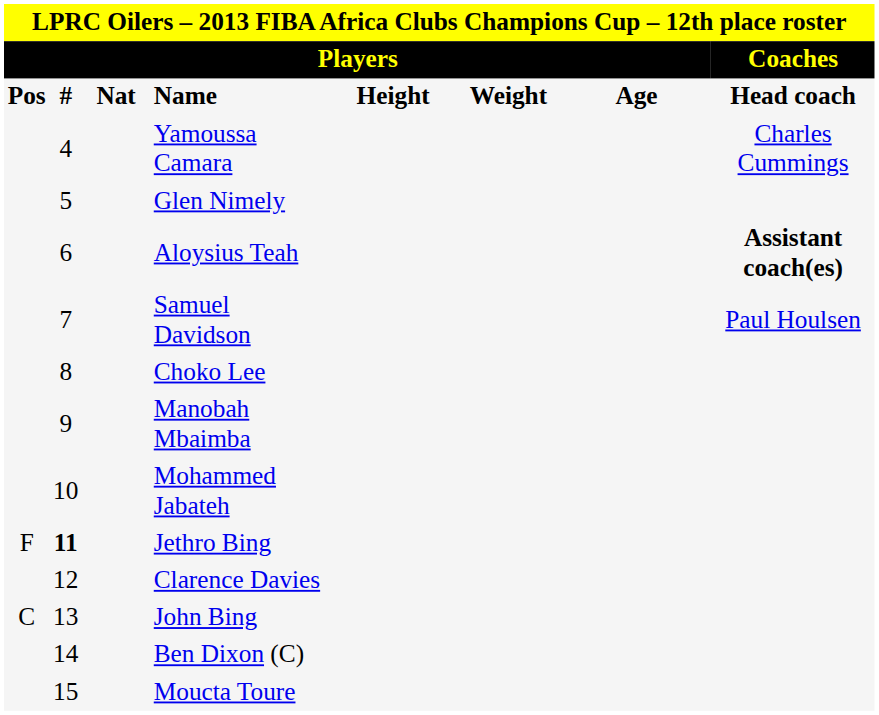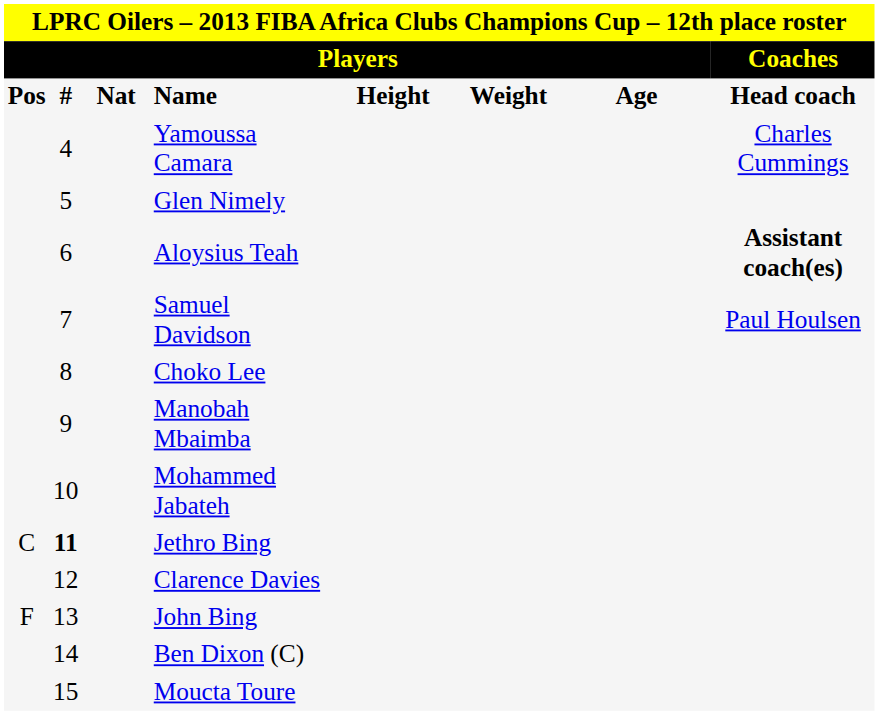 <table border=0 cellpadding=2 cellspacing=0  |- bgcolor=#f5f5f5 style="text-align:center; font-size:85%;" width=75%>
 <tr>
 <td colspan="8" style="background: yellow; color: black"><strong>LPRC Oilers – 2013 FIBA Africa Clubs Champions Cup – 12th place roster</strong></td>
 </tr>
 <tr>
 <td colspan="7" style="background: black; color: yellow"><strong>Players</strong></td>
 <td style="background: black; color: yellow"><strong>Coaches</strong></td>
 </tr>
 <tr style="background=#f5f5f5; color: black">
 <th width=5px>Pos</th>
 <th width=5px>#</th>
 <th width=50px>Nat</th>
 <th width=135px align=left>Name</th>
 <th width=100px>Height</th>
 <th width=70px>Weight</th>
 <th width=160px>Age</th>
 <th width=120px>Head coach</th>
 </tr>
 <tr>
 <td></td>
 <td>4</td>
 <td></td>
 <td align=left><a href='#'>Yamoussa Camara</a></td>
 <td></td>
 <td></td>
 <td></td>
 <td> <a href='#'>Charles Cummings</a></td>
 </tr>
 <tr>
 <td></td>
 <td>5</td>
 <td></td>
 <td align=left><a href='#'>Glen Nimely</a></td>
 <td></td>
 <td></td>
 <td></td>
 <td></td>
 </tr>
 <tr>
 <td></td>
 <td>6</td>
 <td></td>
 <td align=left><a href='#'>Aloysius Teah</a></td>
 <td></td>
 <td></td>
 <td></td>
 <td><strong>Assistant coach(es)</strong></td>
 </tr>
 <tr>
 <td></td>
 <td>7</td>
 <td></td>
 <td align=left><a href='#'>Samuel Davidson</a></td>
 <td></td>
 <td></td>
 <td></td>
 <td> <a href='#'>Paul Houlsen</a></td>
 </tr>
 <tr>
 <td></td>
 <td>8</td>
 <td></td>
 <td align=left><a href='#'>Choko Lee</a></td>
 <td></td>
 <td></td>
 <td></td>
 <td></td>
 </tr>
 <tr>
 <td></td>
 <td>9</td>
 <td></td>
 <td align=left><a href='#'>Manobah Mbaimba</a></td>
 <td></td>
 <td></td>
 <td></td>
 <td></td>
 </tr>
 <tr>
 <td></td>
 <td>10</td>
 <td></td>
 <td align=left><a href='#'>Mohammed Jabateh</a></td>
 <td></td>
 <td></td>
 <td></td>
 <td></td>
 </tr>
 <tr>
-<td>F</td>
+<td>C</td>
 <td><strong>11</strong></td>
 <td></td>
 <td align=left><a href='#'>Jethro Bing</a></td>
 <td><span></span></td>
 <td></td>
 <td></td>
 <td></td>
 </tr>
 <tr>
 <td></td>
 <td>12</td>
 <td></td>
 <td align=left><a href='#'>Clarence Davies</a></td>
 <td></td>
 <td></td>
 <td></td>
 <td></td>
 </tr>
 <tr>
-<td>C</td>
+<td>F</td>
 <td>13</td>
 <td></td>
 <td align=left><a href='#'>John Bing</a></td>
 <td><span></span></td>
 <td></td>
 <td></td>
 <td></td>
 </tr>
 <tr>
 <td></td>
 <td>14</td>
 <td></td>
 <td align=left><a href='#'>Ben Dixon</a> (C)</td>
 <td></td>
 <td></td>
 <td></td>
 <td></td>
 </tr>
 <tr>
 <td></td>
 <td>15</td>
 <td></td>
 <td align=left><a href='#'>Moucta Toure</a></td>
 <td></td>
 <td></td>
 <td><span></span></td>
 <td></td>
 </tr>
 </table>
